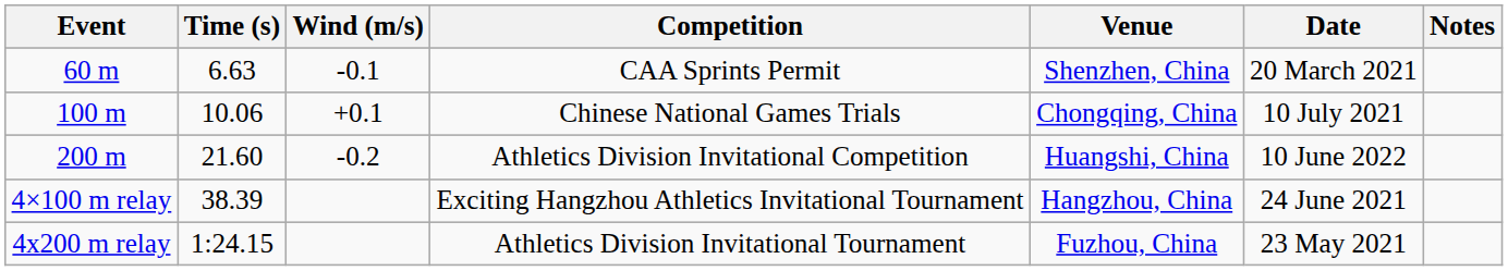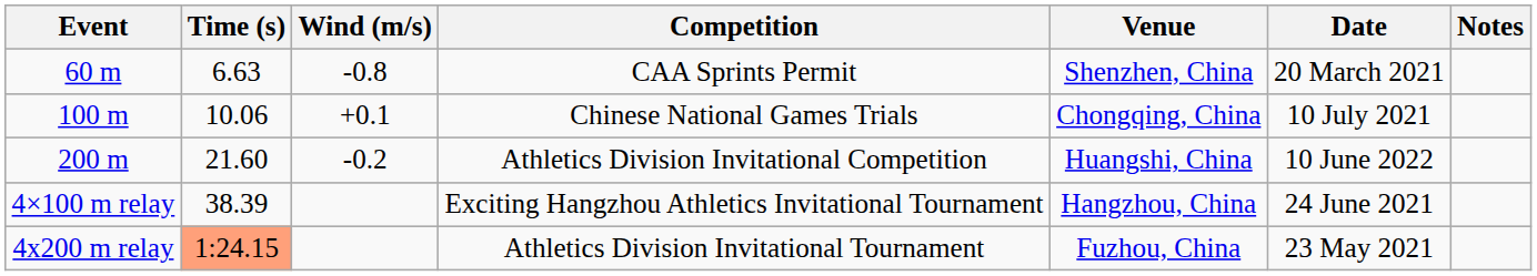 <table class="wikitable" style="text-align: center">
 <tr>
 <th>Event</th>
 <th>Time (s)</th>
 <th>Wind (m/s)</th>
 <th>Competition</th>
 <th>Venue</th>
 <th>Date</th>
 <th>Notes</th>
 </tr>
 <tr>
 <td><a href='#'>60 m</a></td>
 <td>6.63</td>
-<td>-0.1</td>
+<td>-0.8</td>
 <td>CAA Sprints Permit</td>
 <td><a href='#'>Shenzhen, China</a></td>
 <td>20 March 2021</td>
 <td align="left"></td>
 </tr>
 <tr>
 <td><a href='#'>100 m</a></td>
 <td>10.06</td>
 <td>+0.1</td>
 <td>Chinese National Games Trials</td>
 <td><a href='#'>Chongqing, China</a></td>
 <td>10 July 2021</td>
 <td align="left"></td>
 </tr>
 <tr>
 <td><a href='#'>200 m</a></td>
 <td>21.60</td>
 <td>-0.2</td>
 <td>Athletics Division Invitational Competition</td>
 <td><a href='#'>Huangshi, China</a></td>
 <td>10 June 2022</td>
 <td></td>
 </tr>
 <tr>
 <td><a href='#'>4×100 m relay</a></td>
 <td>38.39</td>
 <td></td>
 <td>Exciting Hangzhou Athletics Invitational Tournament</td>
 <td><a href='#'>Hangzhou, China</a></td>
 <td>24 June 2021</td>
 <td></td>
 </tr>
 <tr>
 <td><a href='#'>4x200 m relay</a></td>
-<td>1:24.15</td>
+<td style="background: lightsalmon;">1:24.15</td>
 <td></td>
 <td>Athletics Division Invitational Tournament</td>
 <td><a href='#'>Fuzhou, China</a></td>
 <td>23 May 2021</td>
 <td align="left"></td>
 </tr>
 </table>
